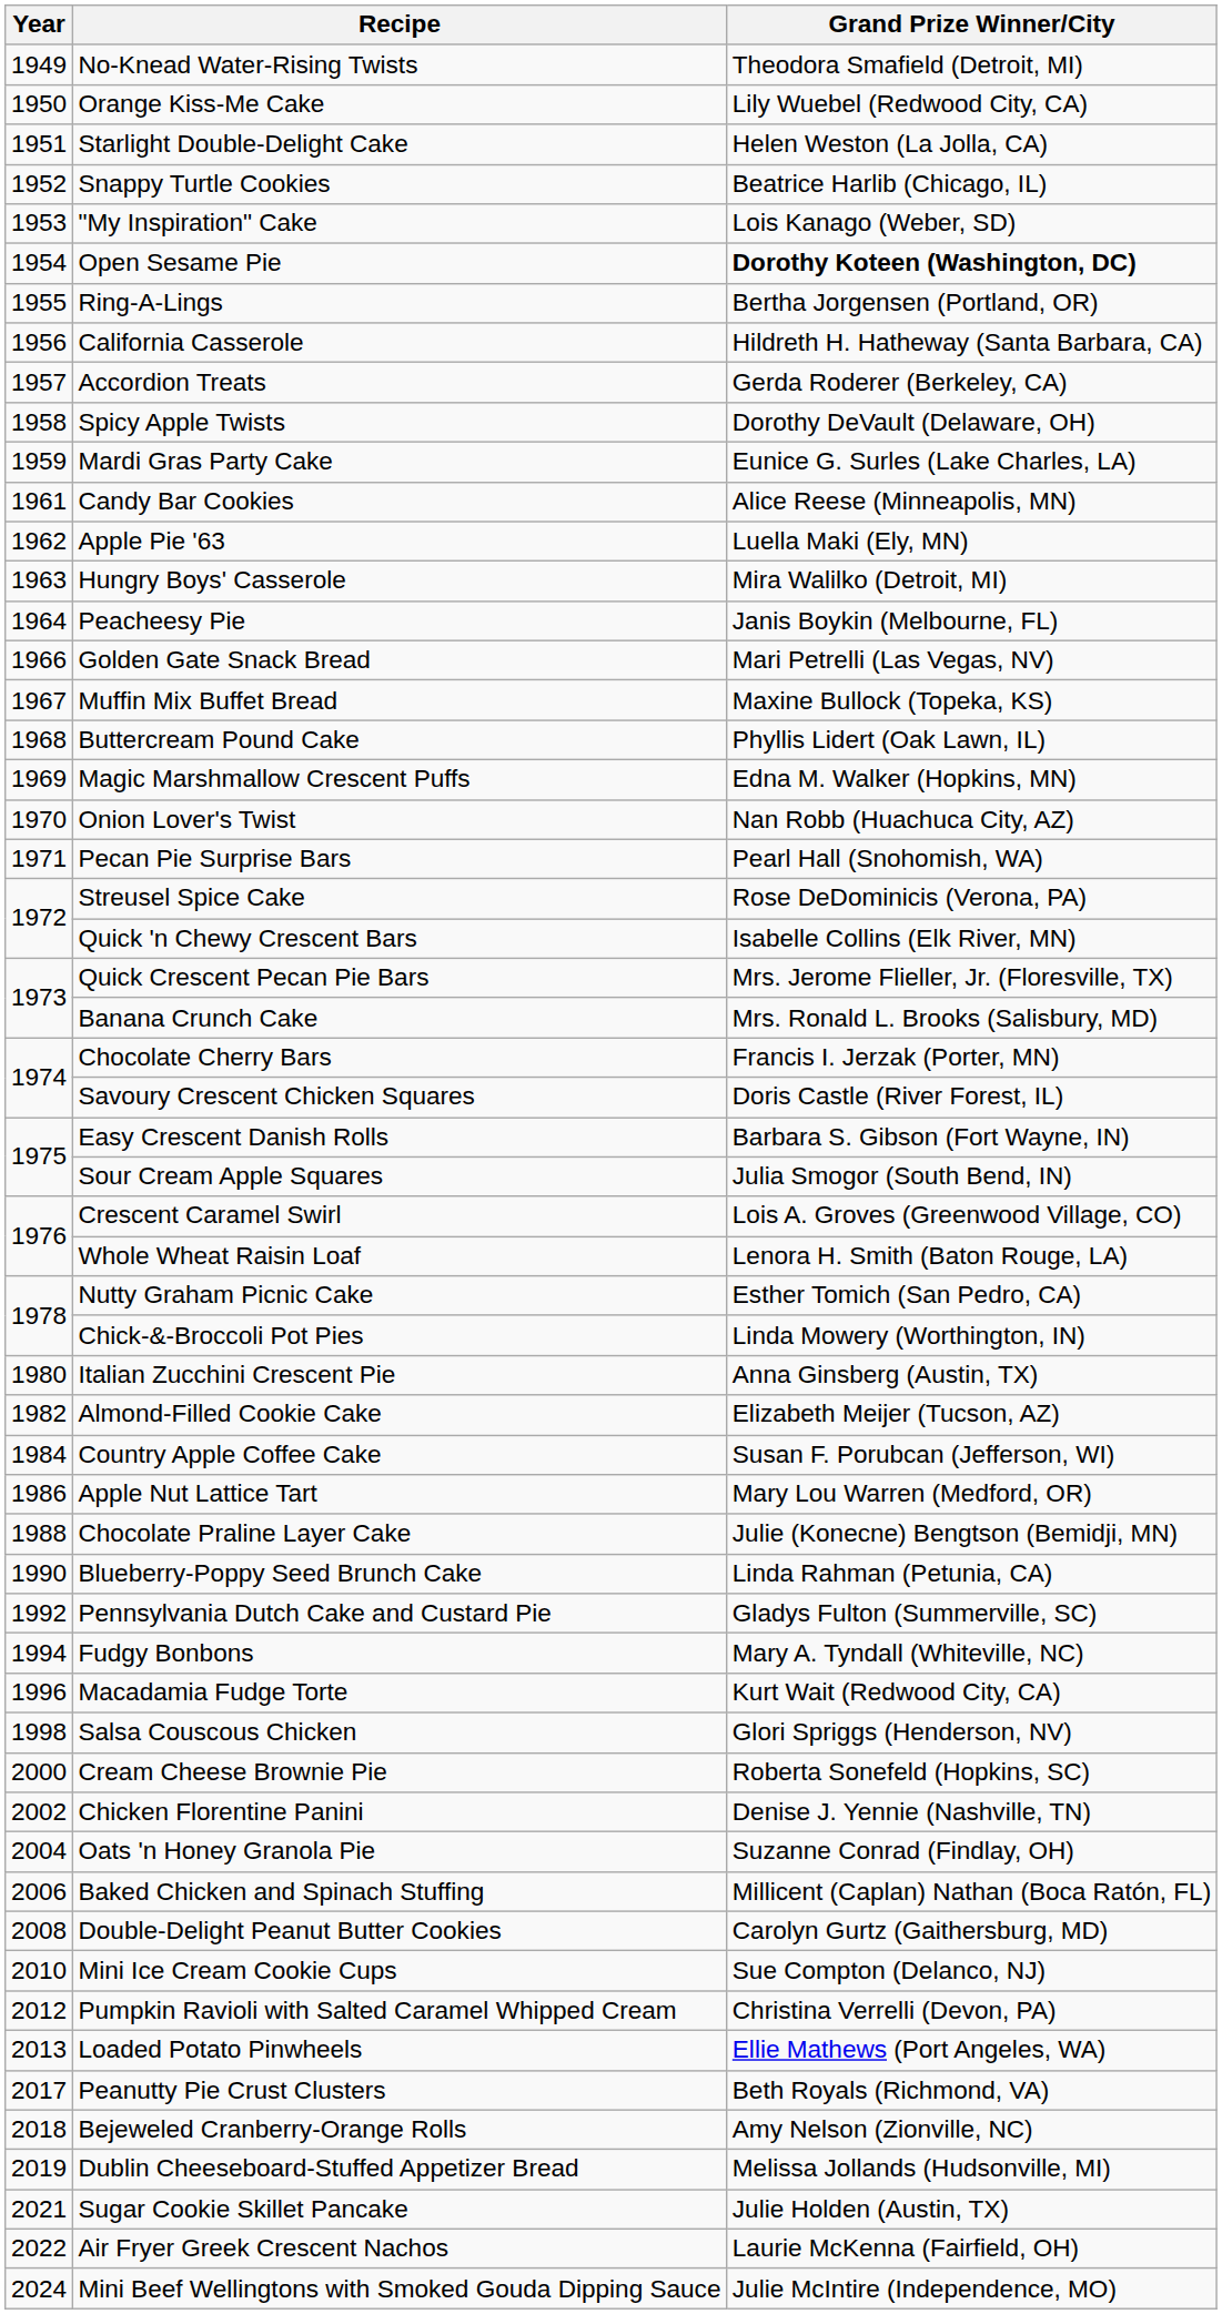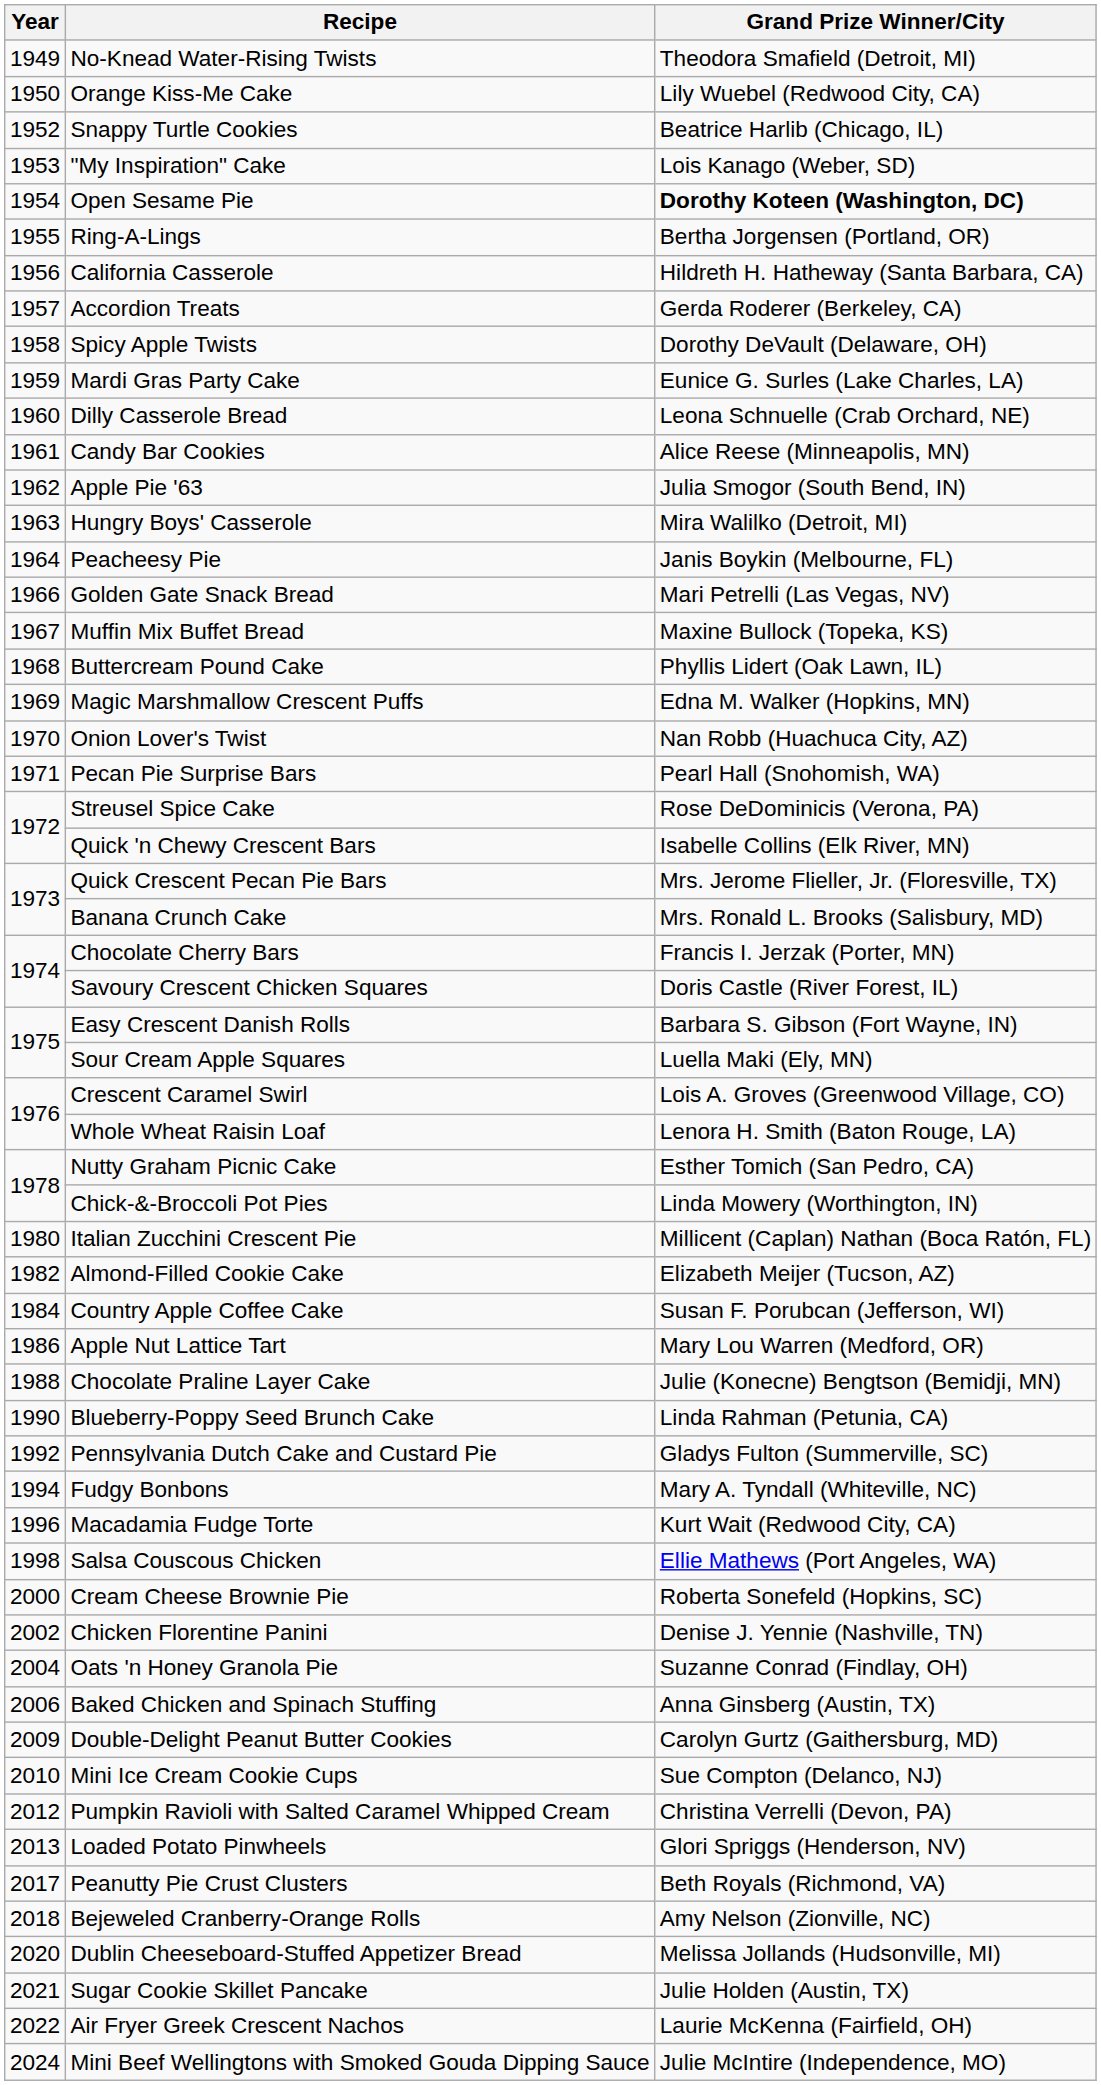 <table class=wikitable>
 <tr>
 <th>Year</th>
 <th>Recipe</th>
 <th>Grand Prize Winner/City</th>
 </tr>
 <tr>
 <td>1949</td>
 <td>No-Knead Water-Rising Twists</td>
 <td>Theodora Smafield (Detroit, MI)</td>
 </tr>
 <tr>
 <td>1950</td>
 <td>Orange Kiss-Me Cake</td>
 <td>Lily Wuebel (Redwood City, CA)</td>
-</tr>
-<tr>
-<td>1951</td>
-<td>Starlight Double-Delight Cake</td>
-<td>Helen Weston (La Jolla, CA)</td>
 </tr>
 <tr>
 <td>1952</td>
 <td>Snappy Turtle Cookies</td>
 <td>Beatrice Harlib (Chicago, IL)</td>
 </tr>
 <tr>
 <td>1953</td>
 <td>"My Inspiration" Cake</td>
 <td>Lois Kanago (Weber, SD)</td>
 </tr>
 <tr>
 <td>1954</td>
 <td>Open Sesame Pie</td>
 <td><strong>Dorothy Koteen (Washington, DC)</strong></td>
 </tr>
 <tr>
 <td>1955</td>
 <td>Ring-A-Lings</td>
 <td>Bertha Jorgensen (Portland, OR)</td>
 </tr>
 <tr>
 <td>1956</td>
 <td>California Casserole</td>
 <td>Hildreth H. Hatheway (Santa Barbara, CA)</td>
 </tr>
 <tr>
 <td>1957</td>
 <td>Accordion Treats</td>
 <td>Gerda Roderer (Berkeley, CA)</td>
 </tr>
 <tr>
 <td>1958</td>
 <td>Spicy Apple Twists</td>
 <td>Dorothy DeVault (Delaware, OH)</td>
 </tr>
 <tr>
 <td>1959</td>
 <td>Mardi Gras Party Cake</td>
 <td>Eunice G. Surles (Lake Charles, LA)</td>
 </tr>
 <tr>
+<td>1960</td>
+<td>Dilly Casserole Bread</td>
+<td>Leona Schnuelle (Crab Orchard, NE)</td>
+</tr>
+<tr>
 <td>1961</td>
 <td>Candy Bar Cookies</td>
 <td>Alice Reese (Minneapolis, MN)</td>
 </tr>
 <tr>
 <td>1962</td>
 <td>Apple Pie '63</td>
-<td>Luella Maki (Ely, MN)</td>
+<td>Julia Smogor (South Bend, IN)</td>
 </tr>
 <tr>
 <td>1963</td>
 <td>Hungry Boys' Casserole</td>
 <td>Mira Walilko (Detroit, MI)</td>
 </tr>
 <tr>
 <td>1964</td>
 <td>Peacheesy Pie</td>
 <td>Janis Boykin (Melbourne, FL)</td>
 </tr>
 <tr>
 <td>1966</td>
 <td>Golden Gate Snack Bread</td>
 <td>Mari Petrelli (Las Vegas, NV)</td>
 </tr>
 <tr>
 <td>1967</td>
 <td>Muffin Mix Buffet Bread</td>
 <td>Maxine Bullock (Topeka, KS)</td>
 </tr>
 <tr>
 <td>1968</td>
 <td>Buttercream Pound Cake</td>
 <td>Phyllis Lidert (Oak Lawn, IL)</td>
 </tr>
 <tr>
 <td>1969</td>
 <td>Magic Marshmallow Crescent Puffs</td>
 <td>Edna M. Walker (Hopkins, MN)</td>
 </tr>
 <tr>
 <td>1970</td>
 <td>Onion Lover's Twist</td>
 <td>Nan Robb (Huachuca City, AZ)</td>
 </tr>
 <tr>
 <td>1971</td>
 <td>Pecan Pie Surprise Bars</td>
 <td>Pearl Hall (Snohomish, WA)</td>
 </tr>
 <tr>
 <td rowspan="2">1972</td>
 <td>Streusel Spice Cake</td>
 <td>Rose DeDominicis (Verona, PA)</td>
 </tr>
 <tr>
 <td>Quick 'n Chewy Crescent Bars</td>
 <td>Isabelle Collins (Elk River, MN)</td>
 </tr>
 <tr>
 <td rowspan="2">1973</td>
 <td>Quick Crescent Pecan Pie Bars</td>
 <td>Mrs. Jerome Flieller, Jr. (Floresville, TX)</td>
 </tr>
 <tr>
 <td>Banana Crunch Cake</td>
 <td>Mrs. Ronald L. Brooks (Salisbury, MD)</td>
 </tr>
 <tr>
 <td rowspan="2">1974</td>
 <td>Chocolate Cherry Bars</td>
 <td>Francis I. Jerzak (Porter, MN)</td>
 </tr>
 <tr>
 <td>Savoury Crescent Chicken Squares</td>
 <td>Doris Castle (River Forest, IL)</td>
 </tr>
 <tr>
 <td rowspan="2">1975</td>
 <td>Easy Crescent Danish Rolls</td>
 <td>Barbara S. Gibson (Fort Wayne, IN)</td>
 </tr>
 <tr>
 <td>Sour Cream Apple Squares</td>
-<td>Julia Smogor (South Bend, IN)</td>
+<td>Luella Maki (Ely, MN)</td>
 </tr>
 <tr>
 <td rowspan="2">1976</td>
 <td>Crescent Caramel Swirl</td>
 <td>Lois A. Groves (Greenwood Village, CO)</td>
 </tr>
 <tr>
 <td>Whole Wheat Raisin Loaf</td>
 <td>Lenora H. Smith (Baton Rouge, LA)</td>
 </tr>
 <tr>
 <td rowspan="2">1978</td>
 <td>Nutty Graham Picnic Cake</td>
 <td>Esther Tomich (San Pedro, CA)</td>
 </tr>
 <tr>
 <td>Chick-&-Broccoli Pot Pies</td>
 <td>Linda Mowery (Worthington, IN)</td>
 </tr>
 <tr>
 <td>1980</td>
 <td>Italian Zucchini Crescent Pie</td>
-<td>Anna Ginsberg (Austin, TX)</td>
+<td>Millicent (Caplan) Nathan (Boca Ratón, FL)</td>
 </tr>
 <tr>
 <td>1982</td>
 <td>Almond-Filled Cookie Cake</td>
 <td>Elizabeth Meijer (Tucson, AZ)</td>
 </tr>
 <tr>
 <td>1984</td>
 <td>Country Apple Coffee Cake</td>
 <td>Susan F. Porubcan (Jefferson, WI)</td>
 </tr>
 <tr>
 <td>1986</td>
 <td>Apple Nut Lattice Tart</td>
 <td>Mary Lou Warren (Medford, OR)</td>
 </tr>
 <tr>
 <td>1988</td>
 <td>Chocolate Praline Layer Cake</td>
 <td>Julie (Konecne) Bengtson (Bemidji, MN)</td>
 </tr>
 <tr>
 <td>1990</td>
 <td>Blueberry-Poppy Seed Brunch Cake</td>
 <td>Linda Rahman (Petunia, CA)</td>
 </tr>
 <tr>
 <td>1992</td>
 <td>Pennsylvania Dutch Cake and Custard Pie</td>
 <td>Gladys Fulton (Summerville, SC)</td>
 </tr>
 <tr>
 <td>1994</td>
 <td>Fudgy Bonbons</td>
 <td>Mary A. Tyndall (Whiteville, NC)</td>
 </tr>
 <tr>
 <td>1996</td>
 <td>Macadamia Fudge Torte</td>
 <td>Kurt Wait (Redwood City, CA)</td>
 </tr>
 <tr>
 <td>1998</td>
 <td>Salsa Couscous Chicken</td>
-<td>Glori Spriggs (Henderson, NV)</td>
+<td><a href='#'>Ellie Mathews</a> (Port Angeles, WA)</td>
 </tr>
 <tr>
 <td>2000</td>
 <td>Cream Cheese Brownie Pie</td>
 <td>Roberta Sonefeld (Hopkins, SC)</td>
 </tr>
 <tr>
 <td>2002</td>
 <td>Chicken Florentine Panini</td>
 <td>Denise J. Yennie (Nashville, TN)</td>
 </tr>
 <tr>
 <td>2004</td>
 <td>Oats 'n Honey Granola Pie</td>
 <td>Suzanne Conrad (Findlay, OH)</td>
 </tr>
 <tr>
 <td>2006</td>
 <td>Baked Chicken and Spinach Stuffing</td>
-<td>Millicent (Caplan) Nathan (Boca Ratón, FL)</td>
+<td>Anna Ginsberg (Austin, TX)</td>
 </tr>
 <tr>
-<td>2008</td>
+<td>2009</td>
 <td>Double-Delight Peanut Butter Cookies</td>
 <td>Carolyn Gurtz (Gaithersburg, MD)</td>
 </tr>
 <tr>
 <td>2010</td>
 <td>Mini Ice Cream Cookie Cups</td>
 <td>Sue Compton (Delanco, NJ)</td>
 </tr>
 <tr>
 <td>2012</td>
 <td>Pumpkin Ravioli with Salted Caramel Whipped Cream</td>
 <td>Christina Verrelli (Devon, PA)</td>
 </tr>
 <tr>
 <td>2013</td>
 <td>Loaded Potato Pinwheels</td>
-<td><a href='#'>Ellie Mathews</a> (Port Angeles, WA)</td>
+<td>Glori Spriggs (Henderson, NV)</td>
 </tr>
 <tr>
 <td>2017</td>
 <td>Peanutty Pie Crust Clusters</td>
 <td>Beth Royals (Richmond, VA)</td>
 </tr>
 <tr>
 <td>2018</td>
 <td>Bejeweled Cranberry-Orange Rolls</td>
 <td>Amy Nelson (Zionville, NC)</td>
 </tr>
 <tr>
-<td>2019</td>
+<td>2020</td>
 <td>Dublin Cheeseboard-Stuffed Appetizer Bread</td>
 <td>Melissa Jollands (Hudsonville, MI)</td>
 </tr>
 <tr>
 <td>2021</td>
 <td>Sugar Cookie Skillet Pancake</td>
 <td>Julie Holden (Austin, TX)</td>
 </tr>
 <tr>
 <td>2022</td>
 <td>Air Fryer Greek Crescent Nachos</td>
 <td>Laurie McKenna (Fairfield, OH)</td>
 </tr>
 <tr>
 <td>2024</td>
 <td>Mini Beef Wellingtons with Smoked Gouda Dipping Sauce</td>
 <td>Julie McIntire (Independence, MO)</td>
 </tr>
 </table>
